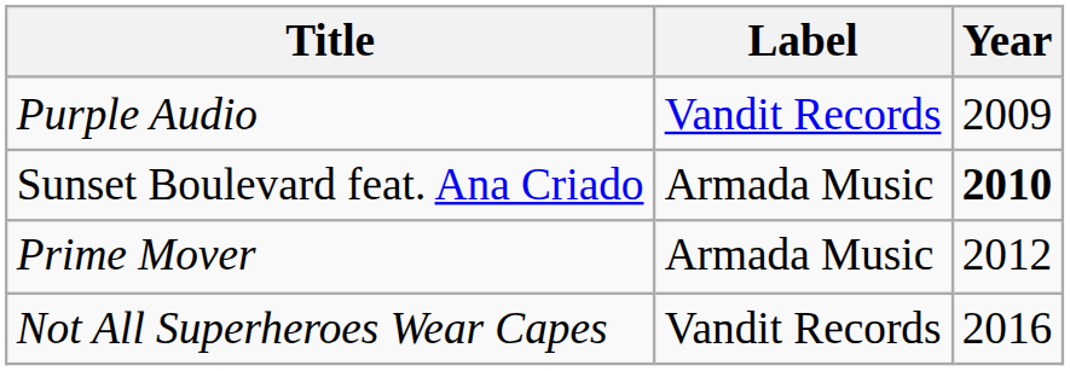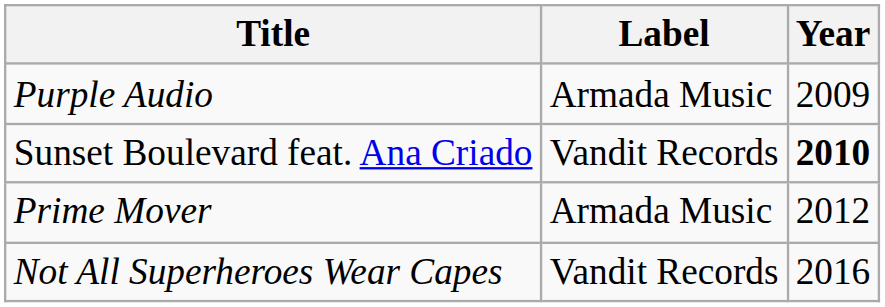 <table class="wikitable plainrowheaders">
 <tr>
 <th>Title</th>
 <th>Label</th>
 <th>Year</th>
 </tr>
 <tr>
 <td><em>Purple Audio</em></td>
-<td><a href='#'>Vandit Records</a></td>
+<td>Armada Music</td>
 <td>2009</td>
 </tr>
 <tr>
 <td>Sunset Boulevard feat. <a href='#'>Ana Criado</a></td>
-<td>Armada Music</td>
+<td>Vandit Records</td>
 <td><strong>2010</strong></td>
 </tr>
 <tr>
 <td><em>Prime Mover</em></td>
 <td>Armada Music</td>
 <td>2012</td>
 </tr>
 <tr>
 <td><em>Not All Superheroes Wear Capes</em></td>
 <td>Vandit Records</td>
 <td>2016</td>
 </tr>
 </table>
